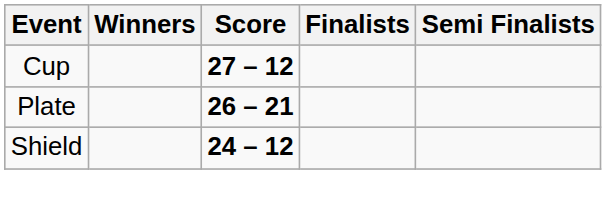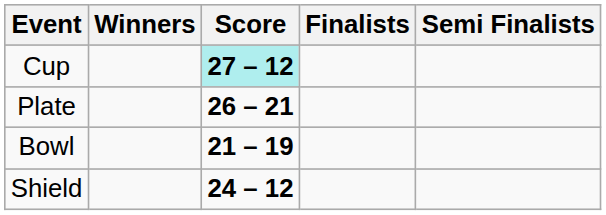 <table class="wikitable" style="text-align: center">
 <tr>
 <th>Event</th>
 <th>Winners</th>
 <th>Score</th>
 <th>Finalists</th>
 <th>Semi Finalists</th>
 </tr>
 <tr>
 <td>Cup</td>
 <td align=left><strong></strong></td>
-<td><strong>27 – 12</strong></td>
+<td style="background: paleturquoise;"><strong>27 – 12</strong></td>
 <td align=left></td>
 <td align=left><br></td>
 </tr>
 <tr>
 <td>Plate</td>
 <td align=left><strong></strong></td>
 <td><strong>26 – 21</strong></td>
 <td align=left></td>
 <td align=left><br></td>
 </tr>
 <tr>
+<td>Bowl</td>
+<td align=left><strong></strong></td>
+<td><strong>21 – 19</strong></td>
+<td align=left></td>
+<td align=left><br></td>
+</tr>
+<tr>
 <td>Shield</td>
 <td align=left><strong></strong></td>
 <td><strong>24 – 12</strong></td>
 <td align=left></td>
 <td align=left><br></td>
 </tr>
 </table>
